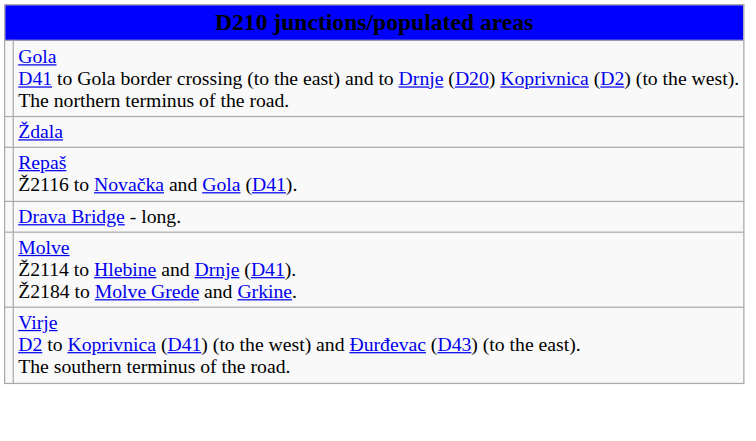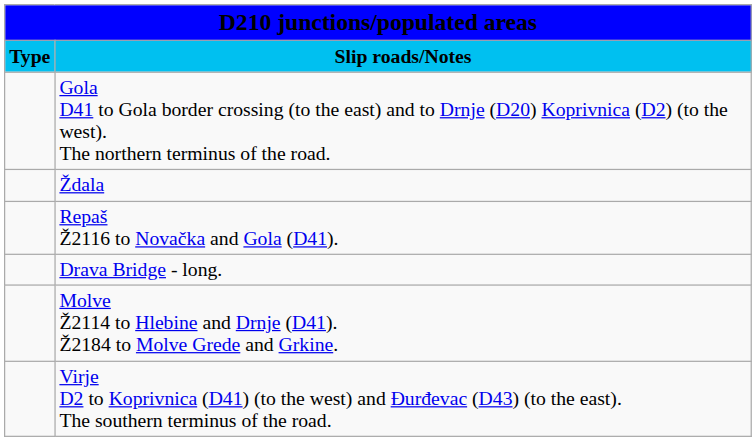 <table class="wikitable">
 <tr>
 <td colspan=2 bgcolor=blue align=center style=margin-top:15><span><big><strong>D210 junctions/populated areas</strong></big></span></td>
+</tr>
+<tr>
+<td align=center bgcolor=00c0f0><strong>Type</strong></td>
+<td align=center bgcolor=00c0f0><strong>Slip roads/Notes</strong></td>
 </tr>
 <tr>
 <td></td>
 <td><a href='#'>Gola</a><br> <a href='#'>D41</a> to Gola border crossing (to the east) and to <a href='#'>Drnje</a> (<a href='#'>D20</a>) <a href='#'>Koprivnica</a> (<a href='#'>D2</a>) (to the west).<br>The northern terminus of the road.</td>
 </tr>
 <tr>
 <td></td>
 <td><a href='#'>Ždala</a></td>
 </tr>
 <tr>
 <td></td>
 <td><a href='#'>Repaš</a><br>Ž2116 to <a href='#'>Novačka</a> and <a href='#'>Gola</a> (<a href='#'>D41</a>).</td>
 </tr>
 <tr>
 <td></td>
 <td><a href='#'>Drava Bridge</a> -  long.</td>
 </tr>
 <tr>
 <td></td>
 <td><a href='#'>Molve</a><br>Ž2114 to <a href='#'>Hlebine</a> and <a href='#'>Drnje</a> (<a href='#'>D41</a>).<br>Ž2184 to <a href='#'>Molve Grede</a> and <a href='#'>Grkine</a>.</td>
 </tr>
 <tr>
 <td></td>
 <td><a href='#'>Virje</a><br> <a href='#'>D2</a> to <a href='#'>Koprivnica</a> (<a href='#'>D41</a>) (to the west) and <a href='#'>Đurđevac</a> (<a href='#'>D43</a>) (to the east).<br>The southern terminus of the road.</td>
 </tr>
 </table>
